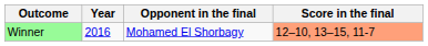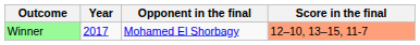 <table class="sortable wikitable">
 <tr>
 <th width="100">Outcome</th>
 <th width="50">Year</th>
 <th width="200">Opponent in the final</th>
 <th width="200">Score in the final</th>
 </tr>
 <tr>
 <td bgcolor="98FB98">Winner</td>
-<td><a href='#'>2016</a></td>
+<td><a href='#'>2017</a></td>
 <td>   <a href='#'>Mohamed El Shorbagy</a></td>
 <td style="background: lightsalmon;">12–10, 13–15, 11-7</td>
 </tr>
 </table>
